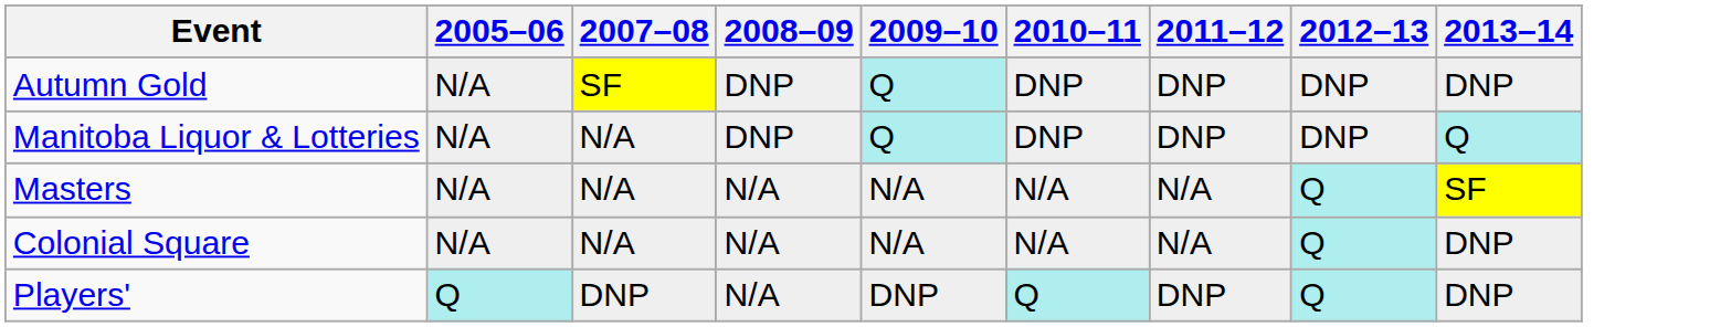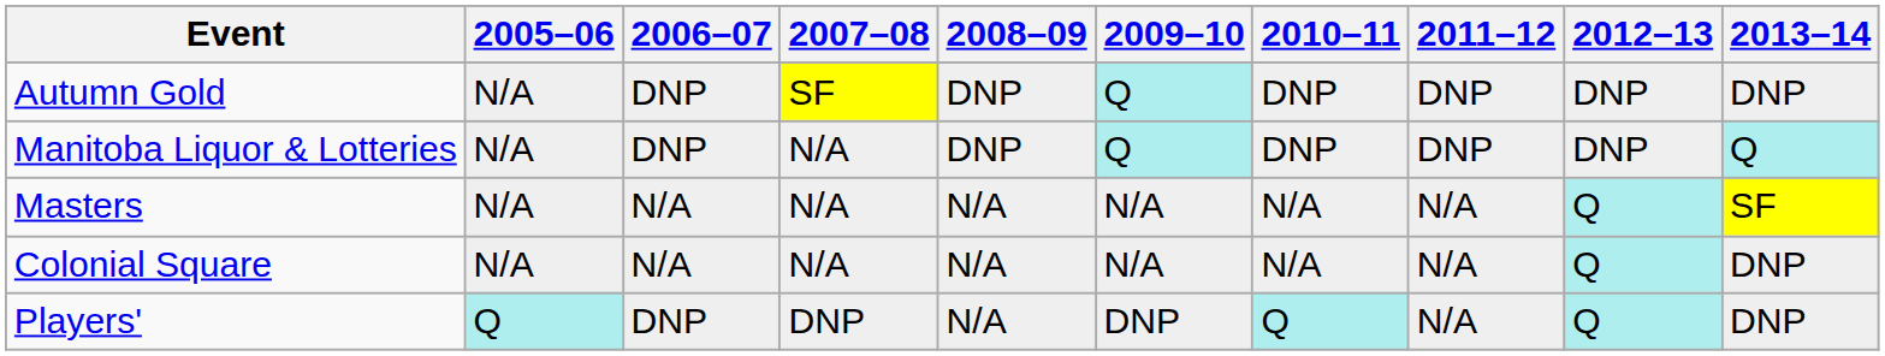 <table class="wikitable" border="1">
 <tr>
 <th>Event</th>
 <th><a href='#'>2005–06</a></th>
+<th><a href='#'>2006–07</a></th>
 <th><a href='#'>2007–08</a></th>
 <th><a href='#'>2008–09</a></th>
 <th><a href='#'>2009–10</a></th>
 <th><a href='#'>2010–11</a></th>
 <th><a href='#'>2011–12</a></th>
 <th><a href='#'>2012–13</a></th>
 <th><a href='#'>2013–14</a></th>
 </tr>
 <tr>
 <td><a href='#'>Autumn Gold</a></td>
 <td style="background:#EFEFEF;">N/A</td>
+<td style="background:#EFEFEF;">DNP</td>
 <td style="background:yellow;">SF</td>
 <td style="background:#EFEFEF;">DNP</td>
 <td style="background:#afeeee;">Q</td>
 <td style="background:#EFEFEF;">DNP</td>
 <td style="background:#EFEFEF;">DNP</td>
 <td style="background:#EFEFEF;">DNP</td>
 <td style="background:#EFEFEF;">DNP</td>
 </tr>
 <tr>
 <td><a href='#'>Manitoba Liquor & Lotteries</a></td>
 <td style="background:#EFEFEF;">N/A</td>
+<td style="background:#EFEFEF;">DNP</td>
 <td style="background:#EFEFEF;">N/A</td>
 <td style="background:#EFEFEF;">DNP</td>
 <td style="background:#afeeee;">Q</td>
 <td style="background:#EFEFEF;">DNP</td>
 <td style="background:#EFEFEF;">DNP</td>
 <td style="background:#EFEFEF;">DNP</td>
 <td style="background:#afeeee;">Q</td>
 </tr>
 <tr>
 <td><a href='#'>Masters</a></td>
+<td style="background:#EFEFEF;">N/A</td>
 <td style="background:#EFEFEF;">N/A</td>
 <td style="background:#EFEFEF;">N/A</td>
 <td style="background:#EFEFEF;">N/A</td>
 <td style="background:#EFEFEF;">N/A</td>
 <td style="background:#EFEFEF;">N/A</td>
 <td style="background:#EFEFEF;">N/A</td>
 <td style="background:#afeeee;">Q</td>
 <td style="background:yellow;">SF</td>
 </tr>
 <tr>
 <td><a href='#'>Colonial Square</a></td>
 <td style="background:#EFEFEF;">N/A</td>
 <td style="background:#EFEFEF;">N/A</td>
 <td style="background:#EFEFEF;">N/A</td>
 <td style="background:#EFEFEF;">N/A</td>
 <td style="background:#EFEFEF;">N/A</td>
 <td style="background:#EFEFEF;">N/A</td>
+<td style="background:#EFEFEF;">N/A</td>
 <td style="background:#afeeee;">Q</td>
 <td style="background:#EFEFEF;">DNP</td>
 </tr>
 <tr>
 <td><a href='#'>Players'</a></td>
 <td style="background:#afeeee;">Q</td>
 <td style="background:#EFEFEF;">DNP</td>
+<td style="background:#EFEFEF;">DNP</td>
 <td style="background:#EFEFEF;">N/A</td>
 <td style="background:#EFEFEF;">DNP</td>
 <td style="background:#afeeee;">Q</td>
-<td style="background:#EFEFEF;">DNP</td>
+<td style="background:#EFEFEF;">N/A</td>
 <td style="background:#afeeee;">Q</td>
 <td style="background:#EFEFEF;">DNP</td>
 </tr>
 </table>
